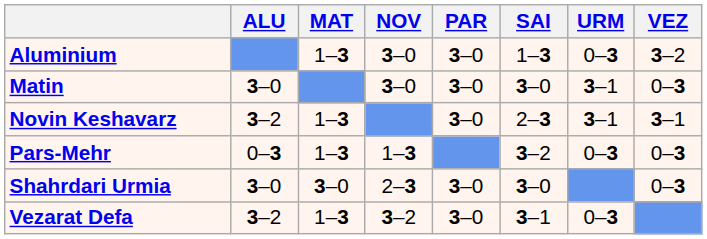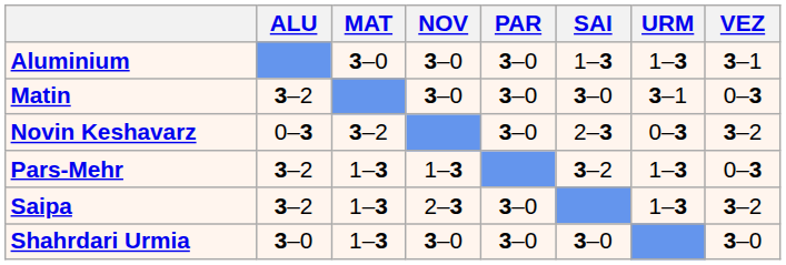 <table cellspacing="0" cellpadding="3" style="background-color: #fff5ee; font-size: 90%; text-align: center" class="wikitable">
 <tr>
 <th width=150></th>
 <th width=40><a href='#'>ALU</a></th>
 <th width=40><a href='#'>MAT</a></th>
 <th width=40><a href='#'>NOV</a></th>
 <th width=40><a href='#'>PAR</a></th>
 <th width=40><a href='#'>SAI</a></th>
 <th width=40><a href='#'>URM</a></th>
 <th width=40><a href='#'>VEZ</a></th>
 </tr>
 <tr>
 <td align=left><strong><a href='#'>Aluminium</a></strong></td>
 <td bgcolor="#6495ed"></td>
-<td>1–<strong>3</strong></td>
+<td><strong>3</strong>–0</td>
 <td><strong>3</strong>–0</td>
 <td><strong>3</strong>–0</td>
 <td>1–<strong>3</strong></td>
-<td>0–<strong>3</strong></td>
-<td><strong>3</strong>–2</td>
+<td>1–<strong>3</strong></td>
+<td><strong>3</strong>–1</td>
 </tr>
 <tr>
 <td align=left><strong><a href='#'>Matin</a></strong></td>
-<td><strong>3</strong>–0</td>
+<td><strong>3</strong>–2</td>
 <td bgcolor="#6495ed"></td>
 <td><strong>3</strong>–0</td>
 <td><strong>3</strong>–0</td>
 <td><strong>3</strong>–0</td>
 <td><strong>3</strong>–1</td>
 <td>0–<strong>3</strong></td>
 </tr>
 <tr>
 <td align=left><strong><a href='#'>Novin Keshavarz</a></strong></td>
+<td>0–<strong>3</strong></td>
 <td><strong>3</strong>–2</td>
-<td>1–<strong>3</strong></td>
 <td bgcolor="#6495ed"></td>
 <td><strong>3</strong>–0</td>
 <td>2–<strong>3</strong></td>
-<td><strong>3</strong>–1</td>
-<td><strong>3</strong>–1</td>
+<td>0–<strong>3</strong></td>
+<td><strong>3</strong>–2</td>
 </tr>
 <tr>
 <td align=left><strong><a href='#'>Pars-Mehr</a></strong></td>
-<td>0–<strong>3</strong></td>
+<td><strong>3</strong>–2</td>
 <td>1–<strong>3</strong></td>
 <td>1–<strong>3</strong></td>
 <td bgcolor="#6495ed"></td>
 <td><strong>3</strong>–2</td>
+<td>1–<strong>3</strong></td>
 <td>0–<strong>3</strong></td>
-<td>0–<strong>3</strong></td>
+</tr>
+<tr>
+<td align=left><strong><a href='#'>Saipa</a></strong></td>
+<td><strong>3</strong>–2</td>
+<td>1–<strong>3</strong></td>
+<td>2–<strong>3</strong></td>
+<td><strong>3</strong>–0</td>
+<td bgcolor="#6495ed"></td>
+<td>1–<strong>3</strong></td>
+<td><strong>3</strong>–2</td>
 </tr>
 <tr>
 <td align=left><strong><a href='#'>Shahrdari Urmia</a></strong></td>
 <td><strong>3</strong>–0</td>
+<td>1–<strong>3</strong></td>
 <td><strong>3</strong>–0</td>
-<td>2–<strong>3</strong></td>
 <td><strong>3</strong>–0</td>
 <td><strong>3</strong>–0</td>
 <td bgcolor="#6495ed"></td>
-<td>0–<strong>3</strong></td>
-</tr>
-<tr>
-<td align=left><strong><a href='#'>Vezarat Defa</a></strong></td>
-<td><strong>3</strong>–2</td>
-<td>1–<strong>3</strong></td>
-<td><strong>3</strong>–2</td>
 <td><strong>3</strong>–0</td>
-<td><strong>3</strong>–1</td>
-<td>0–<strong>3</strong></td>
-<td bgcolor="#6495ed"></td>
 </tr>
 </table>
